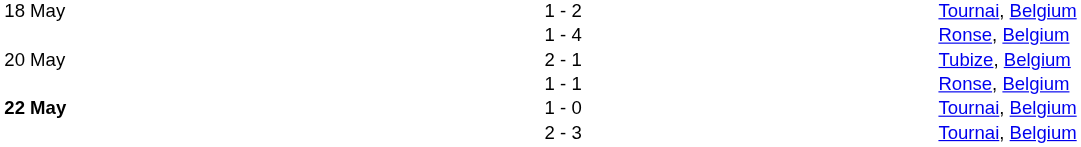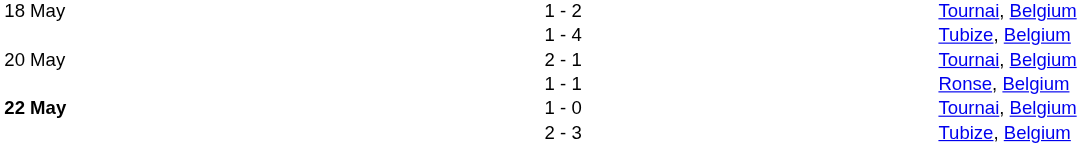 <table cellspacing=1 width=85%>
 <tr>
 <th width=15%></th>
 <th width=25%></th>
 <th width=10%></th>
 <th width=25%></th>
 <th width=25%></th>
 </tr>
 <tr>
 <td>18 May</td>
 <td align=right></td>
 <td align=center>1 - 2</td>
 <td></td>
 <td><a href='#'>Tournai</a>, <a href='#'>Belgium</a></td>
 </tr>
 <tr>
 <td></td>
 <td align=right></td>
 <td align=center>1 - 4</td>
 <td></td>
-<td><a href='#'>Ronse</a>, <a href='#'>Belgium</a></td>
+<td><a href='#'>Tubize</a>, <a href='#'>Belgium</a></td>
 </tr>
 <tr>
 <td>20 May</td>
 <td align=right></td>
 <td align=center>2 - 1</td>
 <td></td>
-<td><a href='#'>Tubize</a>, <a href='#'>Belgium</a></td>
+<td><a href='#'>Tournai</a>, <a href='#'>Belgium</a></td>
 </tr>
 <tr>
 <td></td>
 <td align=right></td>
 <td align=center>1 - 1</td>
 <td></td>
 <td><a href='#'>Ronse</a>, <a href='#'>Belgium</a></td>
 </tr>
 <tr>
 <td><strong>22 May</strong></td>
 <td align=right></td>
 <td align=center>1 - 0</td>
 <td></td>
 <td><a href='#'>Tournai</a>, <a href='#'>Belgium</a></td>
 </tr>
 <tr>
 <td></td>
 <td align=right></td>
 <td align=center>2 - 3</td>
 <td></td>
-<td><a href='#'>Tournai</a>, <a href='#'>Belgium</a></td>
+<td><a href='#'>Tubize</a>, <a href='#'>Belgium</a></td>
 </tr>
 </table>
